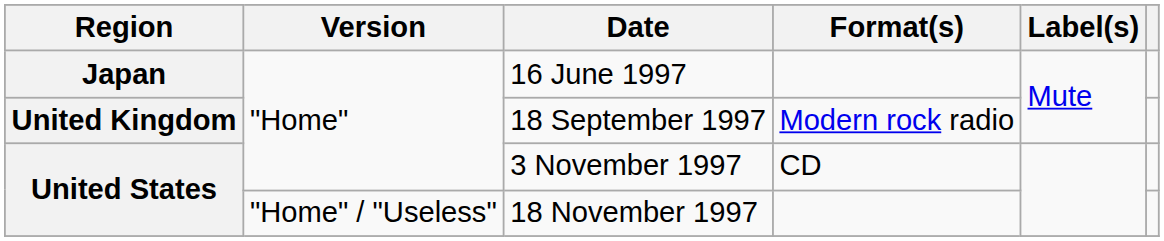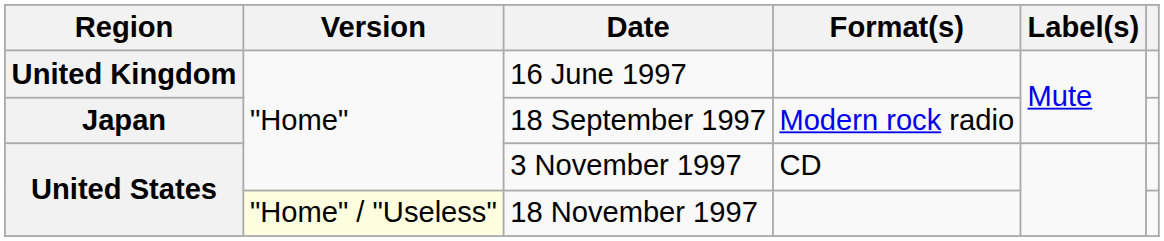 <table class="wikitable plainrowheaders">
 <tr>
 <th scope="col">Region</th>
 <th scope="col">Version</th>
 <th scope="col">Date</th>
 <th scope="col">Format(s)</th>
 <th scope="col">Label(s)</th>
 <th scope="col"></th>
 </tr>
 <tr>
-<th scope="row">Japan</th>
+<th scope="row">United Kingdom</th>
 <td rowspan="3">"Home"</td>
 <td>16 June 1997</td>
 <td></td>
 <td rowspan="2"><a href='#'>Mute</a></td>
 <td></td>
 </tr>
 <tr>
-<th scope="row">United Kingdom</th>
+<th scope="row">Japan</th>
 <td>18 September 1997</td>
 <td><a href='#'>Modern rock</a> radio</td>
 <td></td>
 </tr>
 <tr>
 <th scope="row" rowspan="2">United States</th>
 <td>3 November 1997</td>
 <td>CD</td>
 <td rowspan="2"></td>
 <td></td>
 </tr>
 <tr>
-<td>"Home" / "Useless"</td>
+<td style="background: lightyellow;">"Home" / "Useless"</td>
 <td>18 November 1997</td>
 <td></td>
 <td></td>
 </tr>
 </table>
